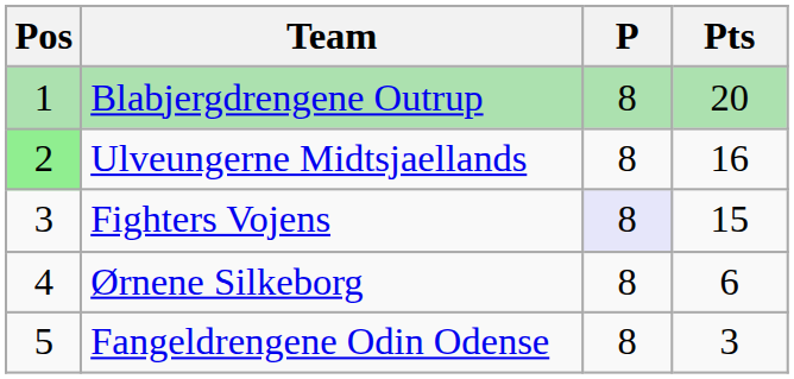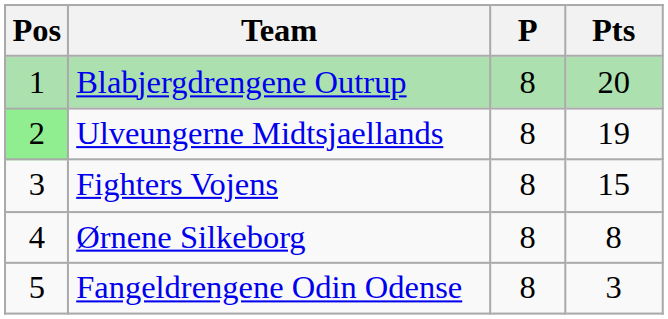 <table class="wikitable" style="font-size: 100%">
 <tr>
 <th width=20>Pos</th>
 <th width=200>Team</th>
 <th width=30>P</th>
 <th width=40>Pts</th>
 </tr>
 <tr align=center style="background:#ACE1AF;">
 <td>1</td>
 <td align="left"><a href='#'>Blabjergdrengene Outrup</a></td>
 <td>8</td>
 <td>20</td>
 </tr>
 <tr align=center>
 <td style="background: lightgreen;">2</td>
 <td align="left"><a href='#'>Ulveungerne Midtsjaellands</a></td>
 <td>8</td>
-<td>16</td>
+<td>19</td>
 </tr>
 <tr align=center>
 <td>3</td>
 <td align="left"><a href='#'>Fighters Vojens</a></td>
-<td style="background: lavender;">8</td>
+<td>8</td>
 <td>15</td>
 </tr>
 <tr align=center>
 <td>4</td>
 <td align="left"><a href='#'>Ørnene Silkeborg</a></td>
 <td>8</td>
-<td>6</td>
+<td>8</td>
 </tr>
 <tr align=center>
 <td>5</td>
 <td align="left"><a href='#'>Fangeldrengene Odin Odense</a></td>
 <td>8</td>
 <td>3</td>
 </tr>
 </table>
